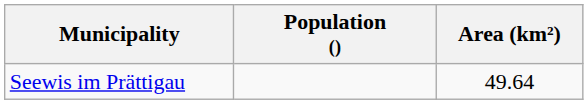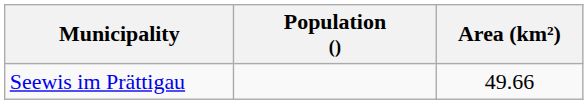 <table class="wikitable">
 <tr>
 <th width="160">Municipality</th>
 <th width="140">Population <small><br>()</small></th>
 <th width="100">Area (km²)</th>
 </tr>
 <tr>
 <td><a href='#'>Seewis im Prättigau</a></td>
 <td align="center"></td>
-<td align="center">49.64</td>
+<td align="center">49.66</td>
 </tr>
 </table>
